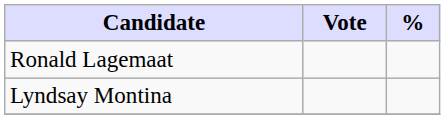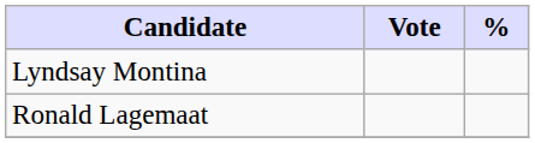 <table class="wikitable">
 <tr>
 <th style="background:#ddf; width:200px;">Candidate</th>
 <th style="background:#ddf; width:50px;">Vote</th>
 <th style="background:#ddf; width:30px;">%</th>
 </tr>
 <tr>
-<td>Ronald Lagemaat</td>
+<td>Lyndsay Montina</td>
 <td></td>
 <td></td>
 </tr>
 <tr>
-<td>Lyndsay Montina</td>
+<td>Ronald Lagemaat</td>
 <td></td>
 <td></td>
 </tr>
 <tr>
 </tr>
 </table>
